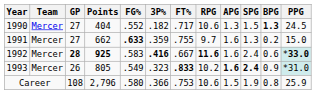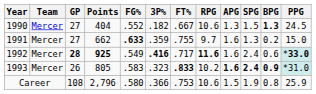 <table class="wikitable"; style="text-align:center";>
 <tr>
 <th>Year</th>
 <th>Team</th>
 <th>GP</th>
 <th>Points</th>
 <th>FG%</th>
 <th>3P%</th>
 <th>FT%</th>
 <th>RPG</th>
 <th>APG</th>
 <th>SPG</th>
 <th>BPG</th>
 <th>PPG</th>
 </tr>
 <tr>
 <td>1990</td>
 <td><a href='#'>Mercer</a></td>
 <td>27</td>
 <td>404</td>
 <td>.552</td>
 <td>.182</td>
-<td>.717</td>
+<td>.667</td>
 <td>10.6</td>
 <td>1.3</td>
 <td>1.5</td>
 <td><strong>1.3</strong></td>
 <td>24.5</td>
 </tr>
 <tr>
 <td>1991</td>
 <td>Mercer</td>
 <td>27</td>
 <td>662</td>
 <td><strong>.633</strong></td>
 <td>.359</td>
 <td>.755</td>
 <td>9.7</td>
 <td>1.6</td>
 <td>1.3</td>
 <td>0.2</td>
 <td>15.0</td>
 </tr>
 <tr>
 <td>1992</td>
 <td>Mercer</td>
 <td><strong>28</strong></td>
 <td><strong>925</strong></td>
-<td>.583</td>
+<td>.549</td>
 <td><strong>.416</strong></td>
-<td>.667</td>
+<td>.717</td>
 <td><strong>11.6</strong></td>
 <td>1.6</td>
 <td>2.4</td>
 <td>0.6</td>
 <td bgcolor=#cfecec>*<strong>33.0</strong></td>
 </tr>
 <tr>
 <td>1993</td>
 <td>Mercer</td>
 <td>26</td>
 <td>805</td>
-<td>.549</td>
+<td>.583</td>
 <td>.323</td>
 <td><strong>.833</strong></td>
 <td>10.2</td>
 <td><strong>1.6</strong></td>
 <td><strong>2.4</strong></td>
-<td>0.9</td>
+<td><strong>0.9</strong></td>
 <td bgcolor=#cfecec>*31.0</td>
 </tr>
 <tr>
 <td colspan=2; align=center>Career</td>
 <td>108</td>
 <td>2,796</td>
 <td>.580</td>
 <td>.366</td>
 <td>.753</td>
 <td>10.6</td>
 <td>1.5</td>
 <td>1.9</td>
 <td>0.8</td>
 <td>25.9</td>
 </tr>
 </table>
